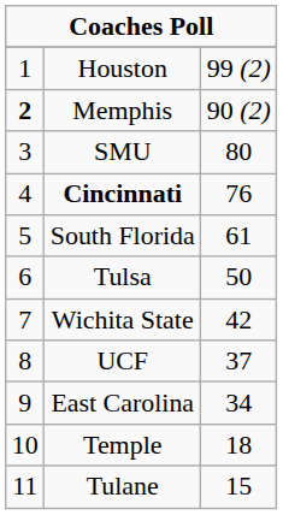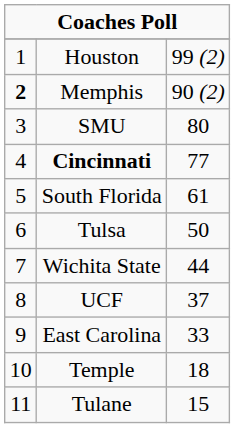 <table class="wikitable">
 <tr align="center">
 <td align="center" Colspan="3"><strong>Coaches Poll</strong></td>
 </tr>
 <tr align="center">
 </tr>
 <tr align="center">
 <td>1</td>
 <td>Houston</td>
 <td>99 <em>(2)</em></td>
 </tr>
 <tr align="center">
 <td><strong>2</strong></td>
 <td>Memphis</td>
 <td>90 <em>(2)</em></td>
 </tr>
 <tr align="center">
 <td>3</td>
 <td>SMU</td>
 <td>80</td>
 </tr>
 <tr align="center">
 <td>4</td>
 <td><strong>Cincinnati</strong></td>
-<td>76</td>
+<td>77</td>
 </tr>
 <tr align="center">
 <td>5</td>
 <td>South Florida</td>
 <td>61</td>
 </tr>
 <tr align="center">
 <td>6</td>
 <td>Tulsa</td>
 <td>50</td>
 </tr>
 <tr align="center">
 <td>7</td>
 <td>Wichita State</td>
-<td>42</td>
+<td>44</td>
 </tr>
 <tr align="center">
 <td>8</td>
 <td>UCF</td>
 <td>37</td>
 </tr>
 <tr align="center">
 <td>9</td>
 <td>East Carolina</td>
-<td>34</td>
+<td>33</td>
 </tr>
 <tr align="center">
 <td>10</td>
 <td>Temple</td>
 <td>18</td>
 </tr>
 <tr align="center">
 <td>11</td>
 <td>Tulane</td>
 <td>15</td>
 </tr>
 </table>
